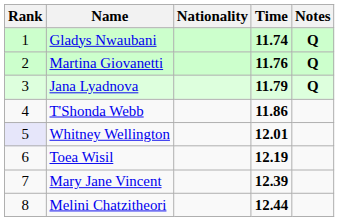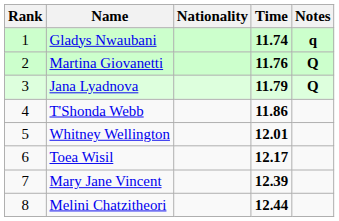 <table class="wikitable sortable" style="text-align:center">
 <tr>
 <th>Rank</th>
 <th>Name</th>
 <th>Nationality</th>
 <th>Time</th>
 <th>Notes</th>
 </tr>
 <tr bgcolor=ccffcc>
 <td>1</td>
 <td align=left><a href='#'>Gladys Nwaubani</a></td>
 <td align=left></td>
 <td><strong>11.74</strong></td>
-<td><strong>Q</strong></td>
+<td><strong>q</strong></td>
 </tr>
 <tr bgcolor=ccffcc>
 <td>2</td>
 <td align=left><a href='#'>Martina Giovanetti</a></td>
 <td align=left></td>
 <td><strong>11.76</strong></td>
 <td><strong>Q</strong></td>
 </tr>
 <tr bgcolor=ddffdd>
 <td>3</td>
 <td align=left><a href='#'>Jana Lyadnova</a></td>
 <td align=left></td>
 <td><strong>11.79</strong></td>
 <td><strong>Q</strong></td>
 </tr>
 <tr>
 <td>4</td>
 <td align=left><a href='#'>T'Shonda Webb</a></td>
 <td align=left></td>
 <td><strong>11.86</strong></td>
 <td></td>
 </tr>
 <tr>
-<td style="background: lavender;">5</td>
+<td>5</td>
 <td align=left><a href='#'>Whitney Wellington</a></td>
 <td align=left></td>
 <td><strong>12.01</strong></td>
 <td></td>
 </tr>
 <tr>
 <td>6</td>
 <td align=left><a href='#'>Toea Wisil</a></td>
 <td align=left></td>
-<td><strong>12.19</strong></td>
+<td><strong>12.17</strong></td>
 <td></td>
 </tr>
 <tr>
 <td>7</td>
 <td align=left><a href='#'>Mary Jane Vincent</a></td>
 <td align=left></td>
 <td><strong>12.39</strong></td>
 <td></td>
 </tr>
 <tr>
 <td>8</td>
 <td align=left><a href='#'>Melini Chatzitheori</a></td>
 <td align=left></td>
 <td><strong>12.44</strong></td>
 <td></td>
 </tr>
 </table>
